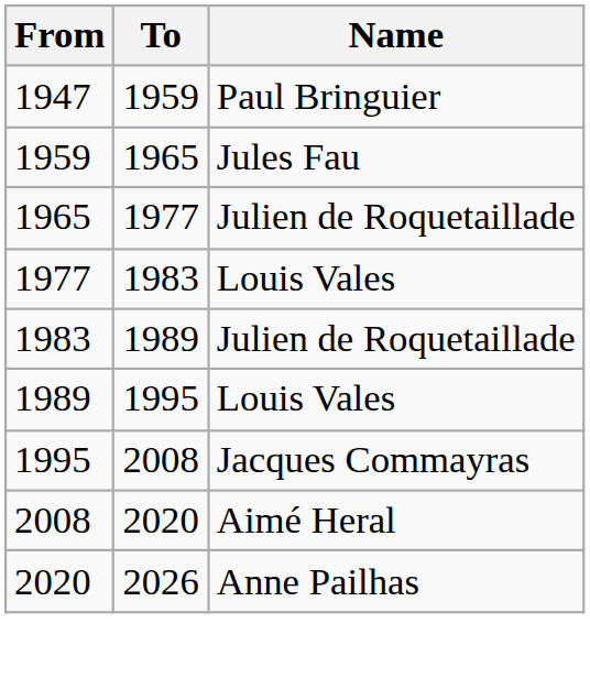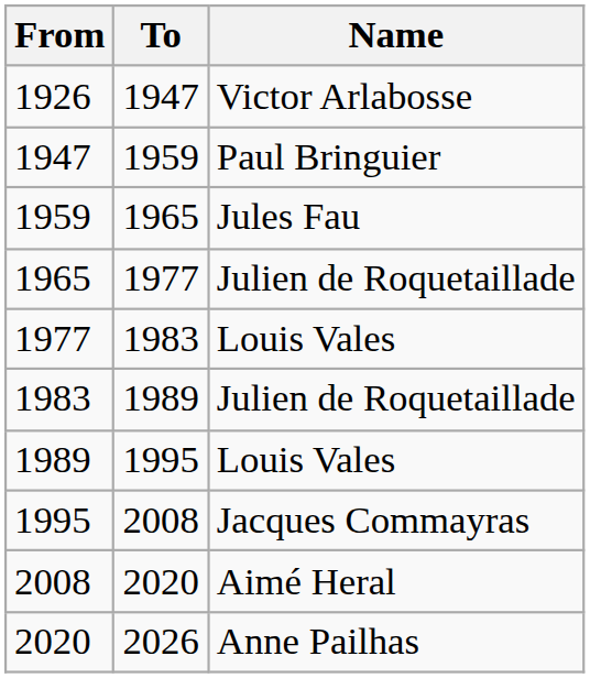 <table class="wikitable">
 <tr>
 <th>From</th>
 <th>To</th>
 <th>Name</th>
+</tr>
+<tr>
+<td>1926</td>
+<td>1947</td>
+<td>Victor Arlabosse</td>
 </tr>
 <tr>
 <td>1947</td>
 <td>1959</td>
 <td>Paul Bringuier</td>
 </tr>
 <tr>
 <td>1959</td>
 <td>1965</td>
 <td>Jules Fau</td>
 </tr>
 <tr>
 <td>1965</td>
 <td>1977</td>
 <td>Julien de Roquetaillade</td>
 </tr>
 <tr>
 <td>1977</td>
 <td>1983</td>
 <td>Louis Vales</td>
 </tr>
 <tr>
 <td>1983</td>
 <td>1989</td>
 <td>Julien de Roquetaillade</td>
 </tr>
 <tr>
 <td>1989</td>
 <td>1995</td>
 <td>Louis Vales</td>
 </tr>
 <tr>
 <td>1995</td>
 <td>2008</td>
 <td>Jacques Commayras</td>
 </tr>
 <tr>
 <td>2008</td>
 <td>2020</td>
 <td>Aimé Heral</td>
 </tr>
 <tr>
 <td>2020</td>
 <td>2026</td>
 <td>Anne Pailhas</td>
 </tr>
 </table>
